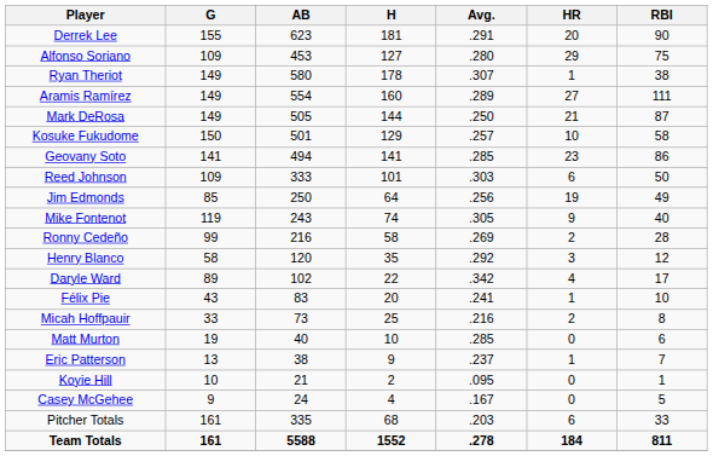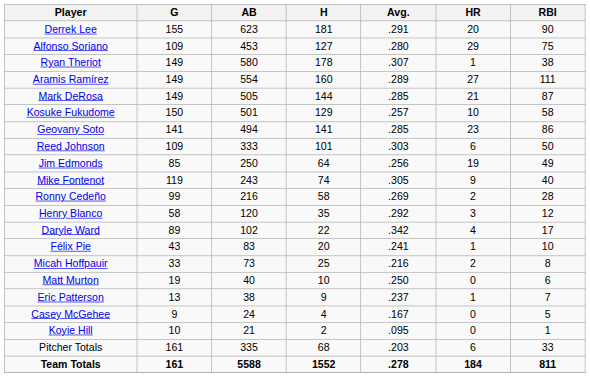 <table class="wikitable sortable">
 <tr>
 <th bgcolor="#DDDDFF" width="16%">Player</th>
 <th bgcolor="#DDDDFF" width="9%">G</th>
 <th bgcolor="#DDDDFF" width="9%">AB</th>
 <th bgcolor="#DDDDFF" width="9%">H</th>
 <th bgcolor="#DDDDFF" width="9%">Avg.</th>
 <th bgcolor="#DDDDFF" width="9%">HR</th>
 <th bgcolor="#DDDDFF" width="9%">RBI</th>
 </tr>
 <tr align="center">
 <td><a href='#'>Derrek Lee</a></td>
 <td>155</td>
 <td>623</td>
 <td>181</td>
 <td>.291</td>
 <td>20</td>
 <td>90</td>
 </tr>
 <tr align="center">
 <td><a href='#'>Alfonso Soriano</a></td>
 <td>109</td>
 <td>453</td>
 <td>127</td>
 <td>.280</td>
 <td>29</td>
 <td>75</td>
 </tr>
 <tr align="center">
 <td><a href='#'>Ryan Theriot</a></td>
 <td>149</td>
 <td>580</td>
 <td>178</td>
 <td>.307</td>
 <td>1</td>
 <td>38</td>
 </tr>
 <tr align="center">
 <td><a href='#'>Aramis Ramírez</a></td>
 <td>149</td>
 <td>554</td>
 <td>160</td>
 <td>.289</td>
 <td>27</td>
 <td>111</td>
 </tr>
 <tr align="center">
 <td><a href='#'>Mark DeRosa</a></td>
 <td>149</td>
 <td>505</td>
 <td>144</td>
-<td>.250</td>
+<td>.285</td>
 <td>21</td>
 <td>87</td>
 </tr>
 <tr align="center">
 <td><a href='#'>Kosuke Fukudome</a></td>
 <td>150</td>
 <td>501</td>
 <td>129</td>
 <td>.257</td>
 <td>10</td>
 <td>58</td>
 </tr>
 <tr align="center">
 <td><a href='#'>Geovany Soto</a></td>
 <td>141</td>
 <td>494</td>
 <td>141</td>
 <td>.285</td>
 <td>23</td>
 <td>86</td>
 </tr>
 <tr align="center">
 <td><a href='#'>Reed Johnson</a></td>
 <td>109</td>
 <td>333</td>
 <td>101</td>
 <td>.303</td>
 <td>6</td>
 <td>50</td>
 </tr>
 <tr align="center">
 <td><a href='#'>Jim Edmonds</a></td>
 <td>85</td>
 <td>250</td>
 <td>64</td>
 <td>.256</td>
 <td>19</td>
 <td>49</td>
 </tr>
 <tr align="center">
 <td><a href='#'>Mike Fontenot</a></td>
 <td>119</td>
 <td>243</td>
 <td>74</td>
 <td>.305</td>
 <td>9</td>
 <td>40</td>
 </tr>
 <tr align="center">
 <td><a href='#'>Ronny Cedeño</a></td>
 <td>99</td>
 <td>216</td>
 <td>58</td>
 <td>.269</td>
 <td>2</td>
 <td>28</td>
 </tr>
 <tr align="center">
 <td><a href='#'>Henry Blanco</a></td>
 <td>58</td>
 <td>120</td>
 <td>35</td>
 <td>.292</td>
 <td>3</td>
 <td>12</td>
 </tr>
 <tr align="center">
 <td><a href='#'>Daryle Ward</a></td>
 <td>89</td>
 <td>102</td>
 <td>22</td>
 <td>.342</td>
 <td>4</td>
 <td>17</td>
 </tr>
 <tr align="center">
 <td><a href='#'>Félix Pie</a></td>
 <td>43</td>
 <td>83</td>
 <td>20</td>
 <td>.241</td>
 <td>1</td>
 <td>10</td>
 </tr>
 <tr align="center">
 <td><a href='#'>Micah Hoffpauir</a></td>
 <td>33</td>
 <td>73</td>
 <td>25</td>
 <td>.216</td>
 <td>2</td>
 <td>8</td>
 </tr>
 <tr align="center">
 <td><a href='#'>Matt Murton</a></td>
 <td>19</td>
 <td>40</td>
 <td>10</td>
-<td>.285</td>
+<td>.250</td>
 <td>0</td>
 <td>6</td>
 </tr>
 <tr align="center">
 <td><a href='#'>Eric Patterson</a></td>
 <td>13</td>
 <td>38</td>
 <td>9</td>
 <td>.237</td>
 <td>1</td>
 <td>7</td>
 </tr>
 <tr align="center">
+<td><a href='#'>Casey McGehee</a></td>
+<td>9</td>
+<td>24</td>
+<td>4</td>
+<td>.167</td>
+<td>0</td>
+<td>5</td>
+</tr>
+<tr align="center">
 <td><a href='#'>Koyie Hill</a></td>
 <td>10</td>
 <td>21</td>
 <td>2</td>
 <td>.095</td>
 <td>0</td>
 <td>1</td>
-</tr>
-<tr align="center">
-<td><a href='#'>Casey McGehee</a></td>
-<td>9</td>
-<td>24</td>
-<td>4</td>
-<td>.167</td>
-<td>0</td>
-<td>5</td>
 </tr>
 <tr align=center>
 <td>Pitcher Totals</td>
 <td>161</td>
 <td>335</td>
 <td>68</td>
 <td>.203</td>
 <td>6</td>
 <td>33</td>
 </tr>
 <tr align=center>
 <td><strong>Team Totals</strong></td>
 <td><strong>161</strong></td>
 <td><strong>5588</strong></td>
 <td><strong>1552</strong></td>
 <td><strong>.278</strong></td>
 <td><strong>184</strong></td>
 <td><strong>811</strong></td>
 </tr>
 <tr align=center>
 </tr>
 </table>
